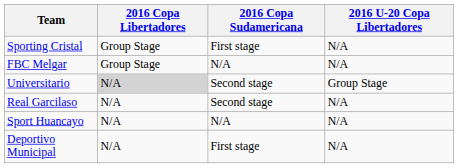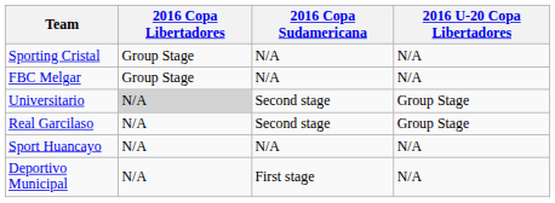 <table class="wikitable">
 <tr>
 <th>Team</th>
 <th><a href='#'>2016 Copa Libertadores</a></th>
 <th><a href='#'>2016 Copa Sudamericana</a></th>
 <th><a href='#'>2016 U-20 Copa Libertadores</a></th>
 </tr>
 <tr>
 <td><a href='#'>Sporting Cristal</a></td>
 <td>Group Stage</td>
-<td>First stage</td>
+<td>N/A</td>
 <td>N/A</td>
 </tr>
 <tr>
 <td><a href='#'>FBC Melgar</a></td>
 <td>Group Stage</td>
 <td>N/A</td>
 <td>N/A</td>
 </tr>
 <tr>
 <td><a href='#'>Universitario</a></td>
 <td style="background: lightgrey;">N/A</td>
 <td>Second stage</td>
 <td>Group Stage</td>
 </tr>
 <tr>
 <td><a href='#'>Real Garcilaso</a></td>
 <td>N/A</td>
 <td>Second stage</td>
-<td>N/A</td>
+<td>Group Stage</td>
 </tr>
 <tr>
 <td><a href='#'>Sport Huancayo</a></td>
 <td>N/A</td>
 <td>N/A</td>
 <td>N/A</td>
 </tr>
 <tr>
 <td><a href='#'>Deportivo Municipal</a></td>
 <td>N/A</td>
 <td>First stage</td>
 <td>N/A</td>
 </tr>
 </table>
